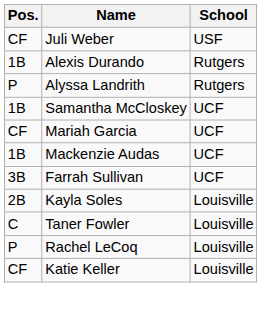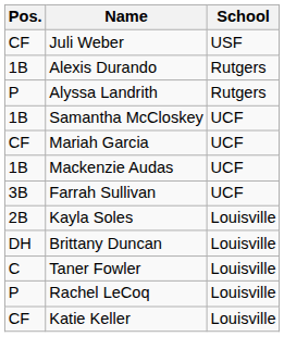 <table class=wikitable>
 <tr>
 <th>Pos.</th>
 <th>Name</th>
 <th>School</th>
 </tr>
 <tr>
 <td>CF</td>
 <td>Juli Weber</td>
 <td>USF</td>
 </tr>
 <tr>
 <td>1B</td>
 <td>Alexis Durando</td>
 <td>Rutgers</td>
 </tr>
 <tr>
 <td>P</td>
 <td>Alyssa Landrith</td>
 <td>Rutgers</td>
 </tr>
 <tr>
 <td>1B</td>
 <td>Samantha McCloskey</td>
 <td>UCF</td>
 </tr>
 <tr>
 <td>CF</td>
 <td>Mariah Garcia</td>
 <td>UCF</td>
 </tr>
 <tr>
 <td>1B</td>
 <td>Mackenzie Audas</td>
 <td>UCF</td>
 </tr>
 <tr>
 <td>3B</td>
 <td>Farrah Sullivan</td>
 <td>UCF</td>
 </tr>
 <tr>
 <td>2B</td>
 <td>Kayla Soles</td>
 <td>Louisville</td>
 </tr>
 <tr>
+<td>DH</td>
+<td>Brittany Duncan</td>
+<td>Louisville</td>
+</tr>
+<tr>
 <td>C</td>
 <td>Taner Fowler</td>
 <td>Louisville</td>
 </tr>
 <tr>
 <td>P</td>
 <td>Rachel LeCoq</td>
 <td>Louisville</td>
 </tr>
 <tr>
 <td>CF</td>
 <td>Katie Keller</td>
 <td>Louisville</td>
 </tr>
 </table>
